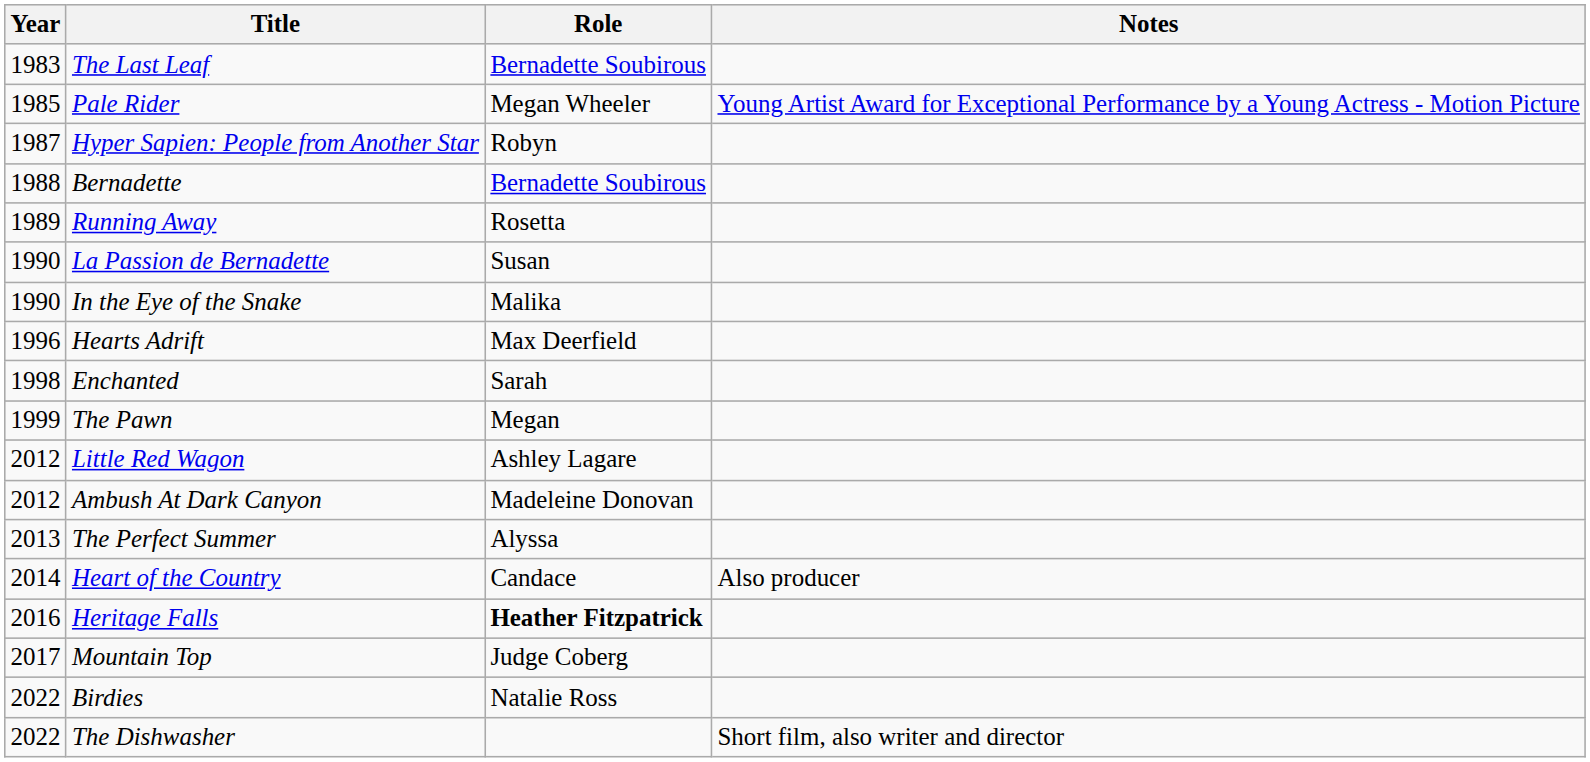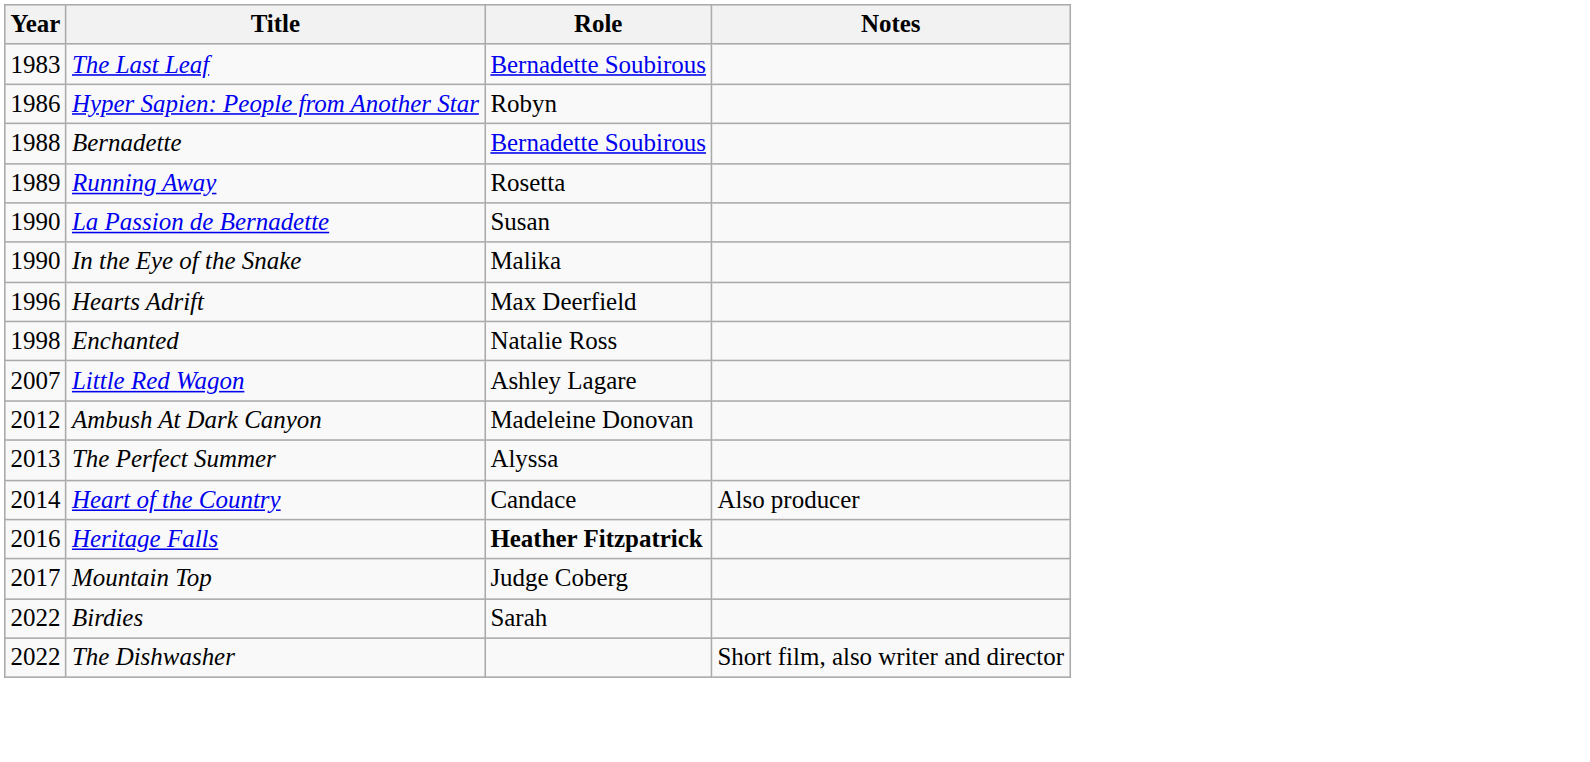 <table class="wikitable sortable">
 <tr>
 <th>Year</th>
 <th>Title</th>
 <th>Role</th>
 <th>Notes</th>
 </tr>
 <tr>
 <td>1983</td>
 <td><em><a href='#'>The Last Leaf</a></em></td>
 <td><a href='#'>Bernadette Soubirous</a></td>
 <td></td>
 </tr>
 <tr>
-<td>1985</td>
-<td><em><a href='#'>Pale Rider</a></em></td>
-<td>Megan Wheeler</td>
-<td><a href='#'>Young Artist Award for Exceptional Performance by a Young Actress - Motion Picture</a></td>
-</tr>
-<tr>
-<td>1987</td>
+<td>1986</td>
 <td><em><a href='#'>Hyper Sapien: People from Another Star</a></em></td>
 <td>Robyn</td>
 <td></td>
 </tr>
 <tr>
 <td>1988</td>
 <td><em>Bernadette</em></td>
 <td><a href='#'>Bernadette Soubirous</a></td>
 <td></td>
 </tr>
 <tr>
 <td>1989</td>
 <td><em><a href='#'>Running Away</a></em></td>
 <td>Rosetta</td>
 <td></td>
 </tr>
 <tr>
 <td>1990</td>
 <td><em><a href='#'>La Passion de Bernadette</a></em></td>
 <td>Susan</td>
 <td></td>
 </tr>
 <tr>
 <td>1990</td>
 <td><em>In the Eye of the Snake</em></td>
 <td>Malika</td>
 <td></td>
 </tr>
 <tr>
 <td>1996</td>
 <td><em>Hearts Adrift</em></td>
 <td>Max Deerfield</td>
 <td></td>
 </tr>
 <tr>
 <td>1998</td>
 <td><em>Enchanted</em></td>
-<td>Sarah</td>
+<td>Natalie Ross</td>
 <td></td>
 </tr>
 <tr>
-<td>1999</td>
-<td><em>The Pawn</em></td>
-<td>Megan</td>
-<td></td>
-</tr>
-<tr>
-<td>2012</td>
+<td>2007</td>
 <td><em><a href='#'>Little Red Wagon</a></em></td>
 <td>Ashley Lagare</td>
 <td></td>
 </tr>
 <tr>
 <td>2012</td>
 <td><em>Ambush At Dark Canyon</em></td>
 <td>Madeleine Donovan</td>
 <td></td>
 </tr>
 <tr>
 <td>2013</td>
 <td><em>The Perfect Summer</em></td>
 <td>Alyssa</td>
 <td></td>
 </tr>
 <tr>
 <td>2014</td>
 <td><em><a href='#'>Heart of the Country</a></em></td>
 <td>Candace</td>
 <td>Also producer</td>
 </tr>
 <tr>
 <td>2016</td>
 <td><em><a href='#'>Heritage Falls</a></em></td>
 <td><strong>Heather Fitzpatrick</strong></td>
 <td></td>
 </tr>
 <tr>
 <td>2017</td>
 <td><em>Mountain Top</em></td>
 <td>Judge Coberg</td>
 <td></td>
 </tr>
 <tr>
 <td>2022</td>
 <td><em>Birdies</em></td>
-<td>Natalie Ross</td>
+<td>Sarah</td>
 <td></td>
 </tr>
 <tr>
 <td>2022</td>
 <td><em>The Dishwasher</em></td>
 <td></td>
 <td>Short film, also writer and director</td>
 </tr>
 </table>
